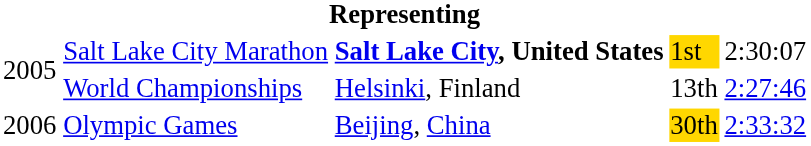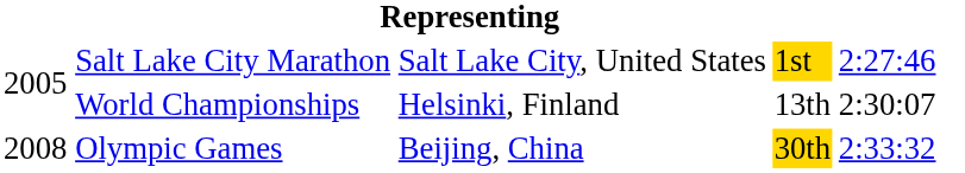 <table>
 <tr>
 <th colspan="5">Representing </th>
 </tr>
 <tr>
 <td rowspan=2>2005</td>
 <td><a href='#'>Salt Lake City Marathon</a></td>
-<td><strong><a href='#'>Salt Lake City</a>, United States</strong></td>
+<td><a href='#'>Salt Lake City</a>, United States</td>
 <td bgcolor="gold">1st</td>
-<td>2:30:07</td>
+<td><a href='#'>2:27:46</a></td>
 </tr>
 <tr>
 <td><a href='#'>World Championships</a></td>
 <td><a href='#'>Helsinki</a>, Finland</td>
 <td>13th</td>
-<td><a href='#'>2:27:46</a></td>
+<td>2:30:07</td>
 </tr>
 <tr>
-<td>2006</td>
+<td>2008</td>
 <td><a href='#'>Olympic Games</a></td>
 <td><a href='#'>Beijing</a>, <a href='#'>China</a></td>
 <td style="background: gold;">30th</td>
 <td><a href='#'>2:33:32</a></td>
 </tr>
 </table>
